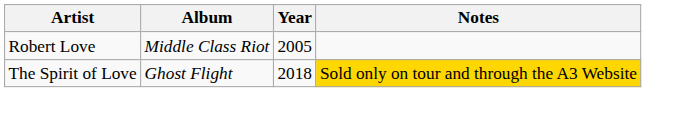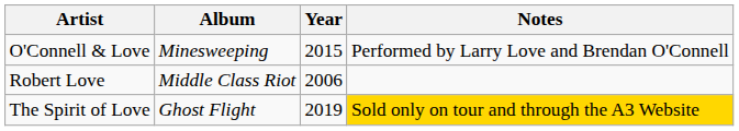 <table class="wikitable">
 <tr>
 <th>Artist</th>
 <th>Album</th>
 <th>Year</th>
 <th>Notes</th>
 </tr>
 <tr>
+<td>O'Connell & Love</td>
+<td><em>Minesweeping</em></td>
+<td>2015</td>
+<td>Performed by Larry Love and Brendan O'Connell</td>
+</tr>
+<tr>
 <td>Robert Love</td>
 <td><em>Middle Class Riot</em></td>
-<td>2005</td>
+<td>2006</td>
 <td></td>
 </tr>
 <tr>
 <td>The Spirit of Love</td>
 <td><em>Ghost Flight</em></td>
-<td>2018</td>
+<td>2019</td>
 <td style="background: gold;">Sold only on tour and through the A3 Website</td>
 </tr>
 </table>
